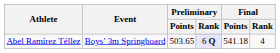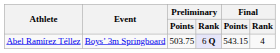 <table class="wikitable" border="1" style="font-size:90%">
 <tr>
 <th rowspan=2>Athlete</th>
 <th rowspan=2>Event</th>
 <th colspan=2>Preliminary</th>
 <th colspan=2>Final</th>
 </tr>
 <tr>
 <th>Points</th>
 <th>Rank</th>
 <th>Points</th>
 <th>Rank</th>
 </tr>
 <tr>
 <td rowspan=1><a href='#'>Abel Ramírez Téllez</a></td>
 <td><a href='#'>Boys’ 3m Springboard</a></td>
-<td align=center>503.65</td>
+<td align=center>503.75</td>
 <td align=center style="background: lavender;">6 <strong>Q</strong></td>
-<td align=center>541.18</td>
+<td align=center>543.15</td>
 <td align=center>4</td>
 </tr>
 </table>
